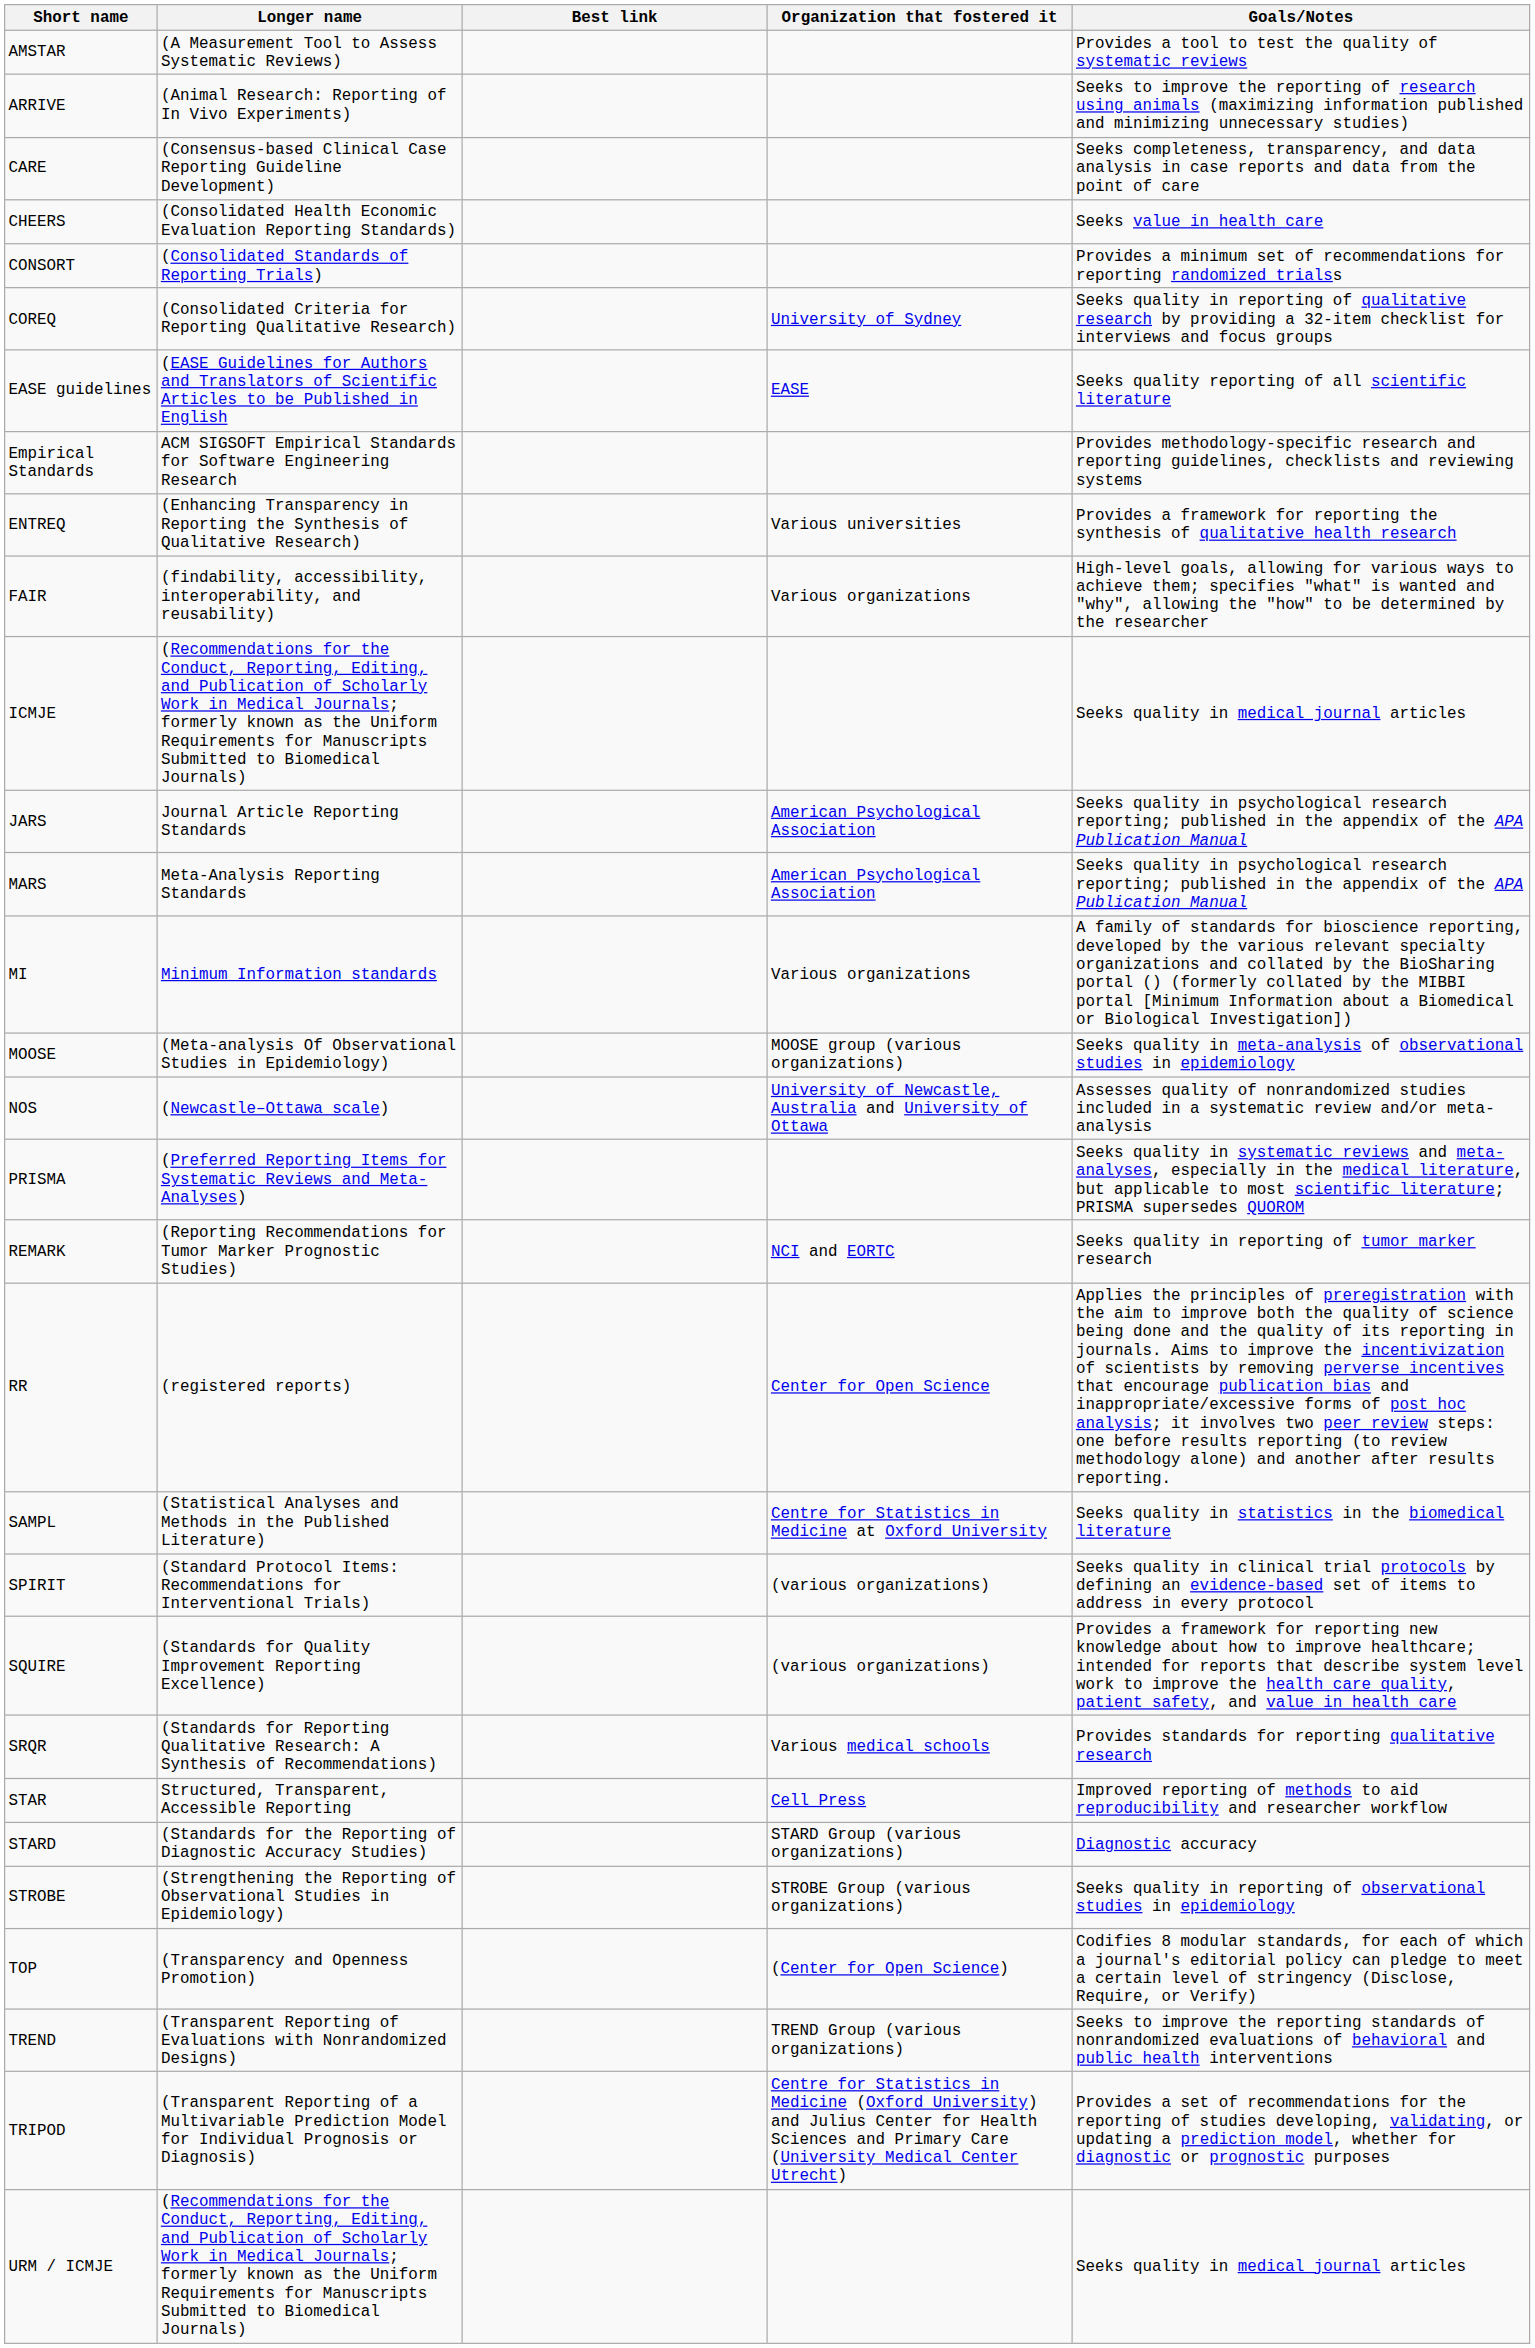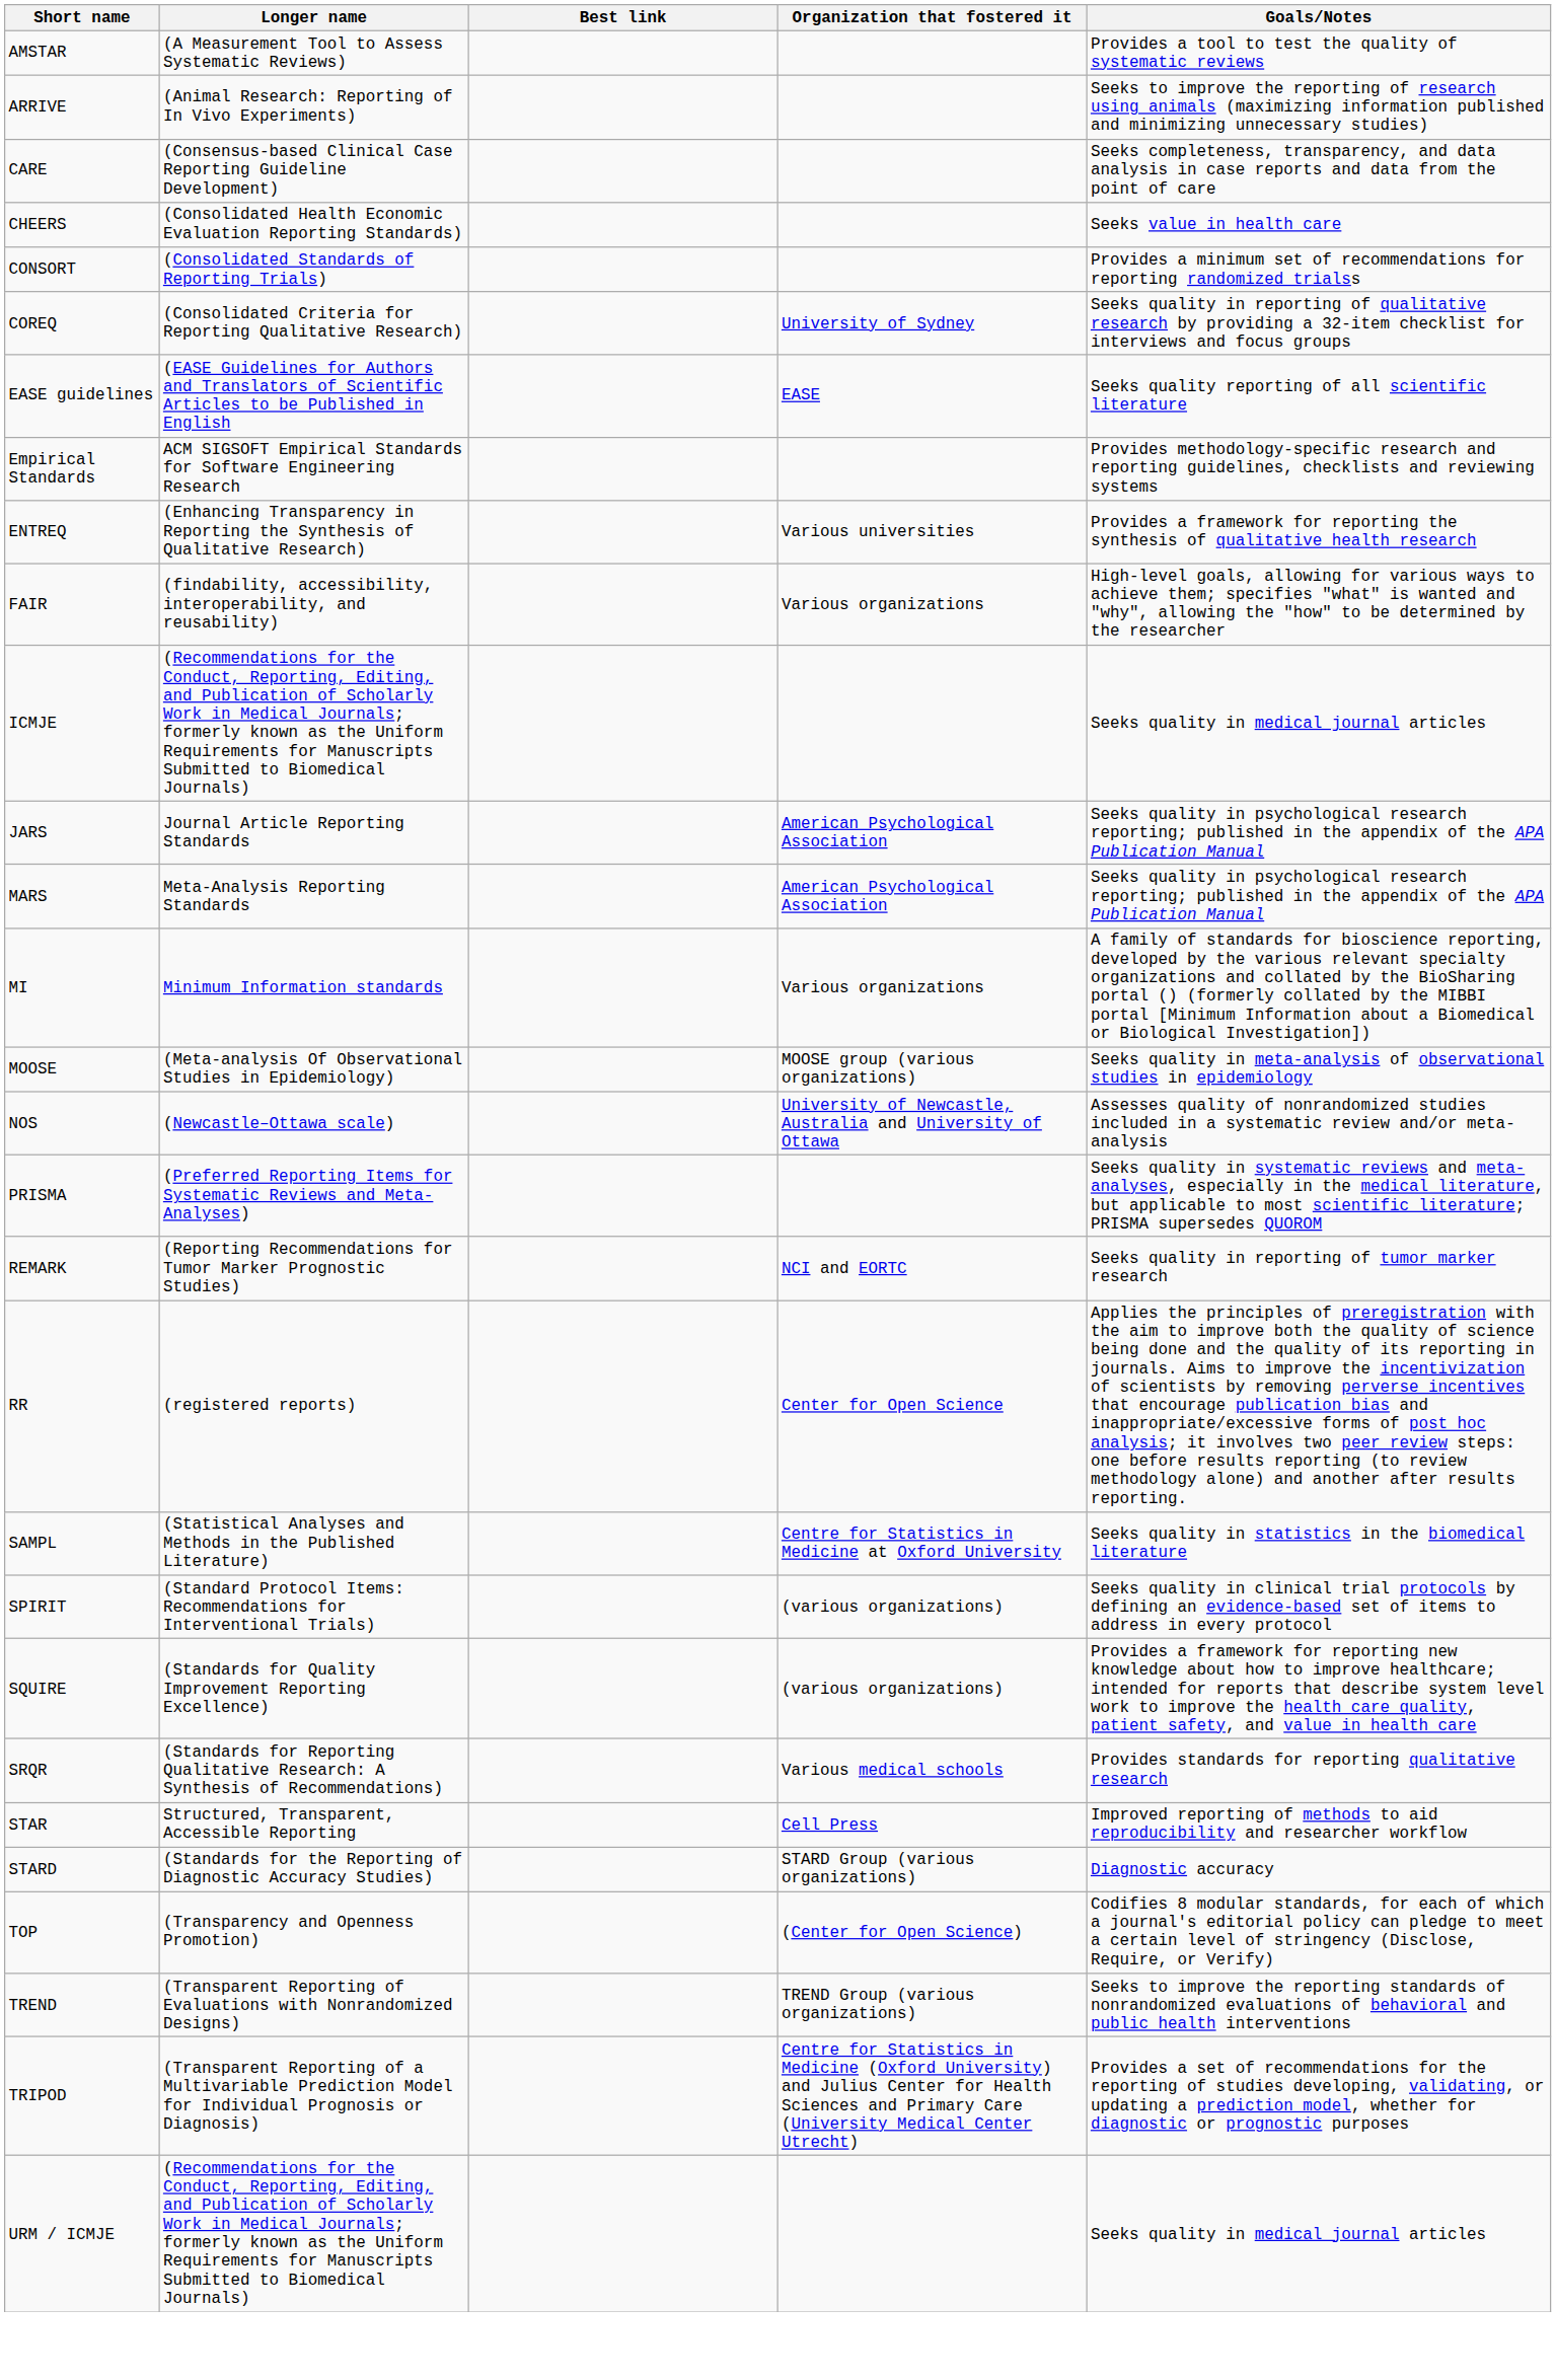 <table class="wikitable sortable">
 <tr>
 <th scope="col" style="width: 10%;">Short name</th>
 <th scope="col" style="width: 20%;">Longer name</th>
 <th scope="col" style="width: 20%;">Best link</th>
 <th scope="col" style="width: 20%;">Organization that fostered it</th>
 <th scope="col" style="width: 30%;">Goals/Notes</th>
 </tr>
 <tr>
 <td>AMSTAR</td>
 <td>(A Measurement Tool to Assess Systematic Reviews)</td>
 <td></td>
 <td></td>
 <td>Provides a tool to test the quality of <a href='#'>systematic reviews</a></td>
 </tr>
 <tr>
 <td>ARRIVE</td>
 <td>(Animal Research: Reporting of In Vivo Experiments)</td>
 <td></td>
 <td></td>
 <td>Seeks to improve the reporting of <a href='#'>research using animals</a> (maximizing information published and minimizing unnecessary studies)</td>
 </tr>
 <tr>
 <td>CARE</td>
 <td>(Consensus-based Clinical Case Reporting Guideline Development)</td>
 <td></td>
 <td></td>
 <td>Seeks completeness, transparency, and data analysis in case reports and data from the point of care</td>
 </tr>
 <tr>
 <td>CHEERS</td>
 <td>(Consolidated Health Economic Evaluation Reporting Standards)</td>
 <td></td>
 <td></td>
 <td>Seeks <a href='#'>value in health care</a></td>
 </tr>
 <tr>
 <td>CONSORT</td>
 <td>(<a href='#'>Consolidated Standards of Reporting Trials</a>)</td>
 <td></td>
 <td></td>
 <td>Provides a minimum set of recommendations for reporting <a href='#'>randomized trials</a>s</td>
 </tr>
 <tr>
 <td>COREQ</td>
 <td>(Consolidated Criteria for Reporting Qualitative Research)</td>
 <td></td>
 <td><a href='#'>University of Sydney</a></td>
 <td>Seeks quality in reporting of <a href='#'>qualitative research</a> by providing a 32-item checklist for interviews and focus groups</td>
 </tr>
 <tr>
 <td>EASE guidelines</td>
 <td>(<a href='#'>EASE Guidelines for Authors and Translators of Scientific Articles to be Published in English</a></td>
 <td> </td>
 <td><a href='#'>EASE</a></td>
 <td>Seeks quality reporting of all <a href='#'>scientific literature</a></td>
 </tr>
 <tr>
 <td>Empirical Standards</td>
 <td>ACM SIGSOFT Empirical Standards for Software Engineering Research</td>
 <td></td>
 <td></td>
 <td>Provides methodology-specific research and reporting guidelines, checklists and reviewing systems</td>
 </tr>
 <tr>
 <td>ENTREQ</td>
 <td>(Enhancing Transparency in Reporting the Synthesis of Qualitative Research)</td>
 <td></td>
 <td>Various universities</td>
 <td>Provides a framework for reporting the synthesis of <a href='#'>qualitative health research</a></td>
 </tr>
 <tr>
 <td>FAIR</td>
 <td>(findability, accessibility, interoperability, and reusability)</td>
 <td></td>
 <td>Various organizations</td>
 <td>High-level goals, allowing for various ways to achieve them; specifies "what" is wanted and "why", allowing the "how" to be determined by the researcher</td>
 </tr>
 <tr>
 <td>ICMJE</td>
 <td>(<a href='#'>Recommendations for the Conduct, Reporting, Editing, and Publication of Scholarly Work in Medical Journals</a>; formerly known as the Uniform Requirements for Manuscripts Submitted to Biomedical Journals)</td>
 <td></td>
 <td></td>
 <td>Seeks quality in <a href='#'>medical journal</a> articles</td>
 </tr>
 <tr>
 <td>JARS</td>
 <td>Journal Article Reporting Standards</td>
 <td></td>
 <td><a href='#'>American Psychological Association</a></td>
 <td>Seeks quality in psychological research reporting; published in the appendix of the <em><a href='#'>APA Publication Manual</a></em></td>
 </tr>
 <tr>
 <td>MARS</td>
 <td>Meta-Analysis Reporting Standards</td>
 <td></td>
 <td><a href='#'>American Psychological Association</a></td>
 <td>Seeks quality in psychological research reporting; published in the appendix of the <em><a href='#'>APA Publication Manual</a></em></td>
 </tr>
 <tr>
 <td>MI</td>
 <td><a href='#'>Minimum Information standards</a></td>
 <td></td>
 <td>Various organizations</td>
 <td>A family of standards for bioscience reporting, developed by the various relevant specialty organizations and collated by the BioSharing portal () (formerly collated by the MIBBI portal [Minimum Information about a Biomedical or Biological Investigation])</td>
 </tr>
 <tr>
 <td>MOOSE</td>
 <td>(Meta-analysis Of Observational Studies in Epidemiology)</td>
 <td></td>
 <td>MOOSE group (various organizations)</td>
 <td>Seeks quality in <a href='#'>meta-analysis</a> of <a href='#'>observational studies</a> in <a href='#'>epidemiology</a></td>
 </tr>
 <tr>
 <td>NOS</td>
 <td>(<a href='#'>Newcastle–Ottawa scale</a>)</td>
 <td></td>
 <td><a href='#'>University of Newcastle, Australia</a> and <a href='#'>University of Ottawa</a></td>
 <td>Assesses quality of nonrandomized studies included in a systematic review and/or meta-analysis</td>
 </tr>
 <tr>
 <td>PRISMA</td>
 <td>(<a href='#'>Preferred Reporting Items for Systematic Reviews and Meta-Analyses</a>)</td>
 <td></td>
 <td></td>
 <td>Seeks quality in <a href='#'>systematic reviews</a> and <a href='#'>meta-analyses</a>, especially in the <a href='#'>medical literature</a>, but applicable to most <a href='#'>scientific literature</a>; PRISMA supersedes <a href='#'>QUOROM</a></td>
 </tr>
 <tr>
 <td>REMARK</td>
 <td>(Reporting Recommendations for Tumor Marker Prognostic Studies)</td>
 <td></td>
 <td><a href='#'>NCI</a> and <a href='#'>EORTC</a></td>
 <td>Seeks quality in reporting of <a href='#'>tumor marker</a> research</td>
 </tr>
 <tr>
 <td>RR</td>
 <td>(registered reports)</td>
 <td></td>
 <td><a href='#'>Center for Open Science</a></td>
 <td>Applies the principles of <a href='#'>preregistration</a> with the aim to improve both the quality of science being done and the quality of its reporting in journals. Aims to improve the <a href='#'>incentivization</a> of scientists by removing <a href='#'>perverse incentives</a> that encourage <a href='#'>publication bias</a> and inappropriate/excessive forms of <a href='#'>post hoc analysis</a>; it involves two <a href='#'>peer review</a> steps: one before results reporting (to review methodology alone) and another after results reporting.</td>
 </tr>
 <tr>
 <td>SAMPL</td>
 <td>(Statistical Analyses and Methods in the Published Literature)</td>
 <td></td>
 <td><a href='#'>Centre for Statistics in Medicine</a> at <a href='#'>Oxford University</a></td>
 <td>Seeks quality in <a href='#'>statistics</a> in the <a href='#'>biomedical literature</a></td>
 </tr>
 <tr>
 <td>SPIRIT</td>
 <td>(Standard Protocol Items: Recommendations for Interventional Trials)</td>
 <td></td>
 <td> (various organizations)</td>
 <td>Seeks quality in clinical trial <a href='#'>protocols</a> by defining an <a href='#'>evidence-based</a> set of items to address in every protocol</td>
 </tr>
 <tr>
 <td>SQUIRE</td>
 <td>(Standards for Quality Improvement Reporting Excellence)</td>
 <td></td>
 <td> (various organizations)</td>
 <td>Provides a framework for reporting new knowledge about how to improve healthcare; intended for reports that describe system level work to improve the <a href='#'>health care quality</a>, <a href='#'>patient safety</a>, and <a href='#'>value in health care</a></td>
 </tr>
 <tr>
 <td>SRQR</td>
 <td>(Standards for Reporting Qualitative Research: A Synthesis of Recommendations)</td>
 <td></td>
 <td>Various <a href='#'>medical schools</a></td>
 <td>Provides standards for reporting <a href='#'>qualitative research</a></td>
 </tr>
 <tr>
 <td>STAR</td>
 <td>Structured, Transparent, Accessible Reporting</td>
 <td></td>
 <td><a href='#'>Cell Press</a></td>
 <td>Improved reporting of <a href='#'>methods</a> to aid <a href='#'>reproducibility</a> and researcher workflow</td>
 </tr>
 <tr>
 <td>STARD</td>
 <td>(Standards for the Reporting of Diagnostic Accuracy Studies)</td>
 <td></td>
 <td>STARD Group (various organizations)</td>
 <td><a href='#'>Diagnostic</a> accuracy</td>
 </tr>
 <tr>
-<td>STROBE</td>
-<td>(Strengthening the Reporting of Observational Studies in Epidemiology)</td>
-<td></td>
-<td>STROBE Group (various organizations)</td>
-<td>Seeks quality in reporting of <a href='#'>observational studies</a> in <a href='#'>epidemiology</a></td>
-</tr>
-<tr>
 <td>TOP</td>
 <td>(Transparency and Openness Promotion)</td>
 <td></td>
 <td>(<a href='#'>Center for Open Science</a>)</td>
 <td>Codifies 8 modular standards, for each of which a journal's editorial policy can pledge to meet a certain level of stringency (Disclose, Require, or Verify)</td>
 </tr>
 <tr>
 <td>TREND</td>
 <td>(Transparent Reporting of Evaluations with Nonrandomized Designs)</td>
 <td></td>
 <td>TREND Group (various organizations)</td>
 <td>Seeks to improve the reporting standards of nonrandomized evaluations of <a href='#'>behavioral</a> and <a href='#'>public health</a> interventions</td>
 </tr>
 <tr>
 <td>TRIPOD</td>
 <td>(Transparent Reporting of a Multivariable Prediction Model for Individual Prognosis or Diagnosis)</td>
 <td></td>
 <td><a href='#'>Centre for Statistics in Medicine</a> (<a href='#'>Oxford University</a>) and Julius Center for Health Sciences and Primary Care (<a href='#'>University Medical Center Utrecht</a>)</td>
 <td>Provides a set of recommendations for the reporting of studies developing, <a href='#'>validating</a>, or updating a <a href='#'>prediction model</a>, whether for <a href='#'>diagnostic</a> or <a href='#'>prognostic</a> purposes</td>
 </tr>
 <tr>
 <td>URM / ICMJE</td>
 <td>(<a href='#'>Recommendations for the Conduct, Reporting, Editing, and Publication of Scholarly Work in Medical Journals</a>; formerly known as the Uniform Requirements for Manuscripts Submitted to Biomedical Journals)</td>
 <td></td>
 <td></td>
 <td>Seeks quality in <a href='#'>medical journal</a> articles</td>
 </tr>
 </table>
